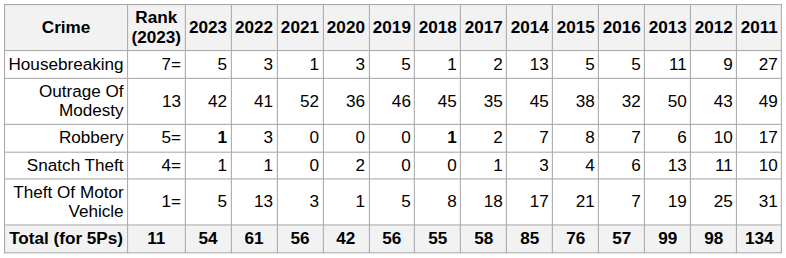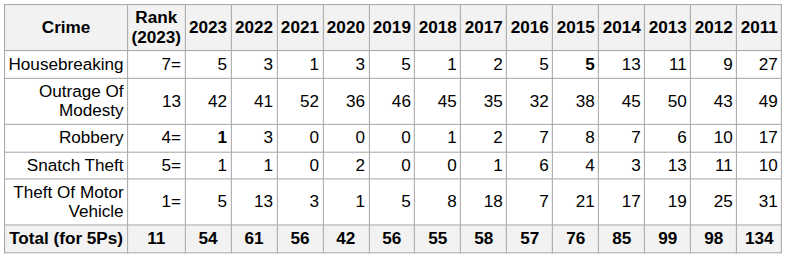 <table class="wikitable" style="background:#FFFFFF;text-align:right">
 <tr>
 <th>Crime</th>
 <th>Rank (2023)</th>
 <th>2023</th>
 <th>2022</th>
 <th>2021</th>
 <th>2020</th>
 <th>2019</th>
 <th>2018</th>
 <th>2017</th>
+<th>2016</th>
+<th>2015</th>
 <th>2014</th>
-<th>2015</th>
-<th>2016</th>
 <th>2013</th>
 <th>2012</th>
 <th>2011</th>
 </tr>
 <tr>
 <td>Housebreaking</td>
 <td>7=</td>
 <td>5</td>
 <td>3</td>
 <td>1</td>
 <td>3</td>
 <td>5</td>
 <td>1</td>
 <td>2</td>
+<td>5</td>
+<td><strong>5</strong></td>
 <td>13</td>
-<td>5</td>
-<td>5</td>
 <td>11</td>
 <td>9</td>
 <td>27</td>
 </tr>
 <tr>
 <td>Outrage Of Modesty</td>
 <td>13</td>
 <td>42</td>
 <td>41</td>
 <td>52</td>
 <td>36</td>
 <td>46</td>
 <td>45</td>
 <td>35</td>
+<td>32</td>
+<td>38</td>
 <td>45</td>
-<td>38</td>
-<td>32</td>
 <td>50</td>
 <td>43</td>
 <td>49</td>
 </tr>
 <tr>
 <td>Robbery</td>
-<td>5=</td>
+<td>4=</td>
 <td><strong>1</strong></td>
 <td>3</td>
 <td>0</td>
 <td>0</td>
 <td>0</td>
-<td><strong>1</strong></td>
+<td>1</td>
 <td>2</td>
 <td>7</td>
 <td>8</td>
 <td>7</td>
 <td>6</td>
 <td>10</td>
 <td>17</td>
 </tr>
 <tr>
 <td>Snatch Theft</td>
-<td>4=</td>
+<td>5=</td>
 <td>1</td>
 <td>1</td>
 <td>0</td>
 <td>2</td>
 <td>0</td>
 <td>0</td>
 <td>1</td>
+<td>6</td>
+<td>4</td>
 <td>3</td>
-<td>4</td>
-<td>6</td>
 <td>13</td>
 <td>11</td>
 <td>10</td>
 </tr>
 <tr>
 <td>Theft Of Motor Vehicle</td>
 <td>1=</td>
 <td>5</td>
 <td>13</td>
 <td>3</td>
 <td>1</td>
 <td>5</td>
 <td>8</td>
 <td>18</td>
+<td>7</td>
+<td>21</td>
 <td>17</td>
-<td>21</td>
-<td>7</td>
 <td>19</td>
 <td>25</td>
 <td>31</td>
 </tr>
 <tr>
 <th>Total (for 5Ps)</th>
 <th>11</th>
 <th>54</th>
 <th>61</th>
 <th>56</th>
 <th>42</th>
 <th>56</th>
 <th>55</th>
 <th>58</th>
+<th>57</th>
+<th>76</th>
 <th>85</th>
-<th>76</th>
-<th>57</th>
 <th>99</th>
 <th>98</th>
 <th>134</th>
 </tr>
 </table>
